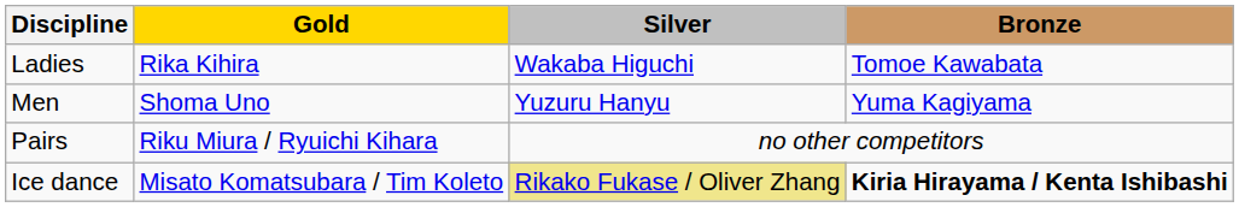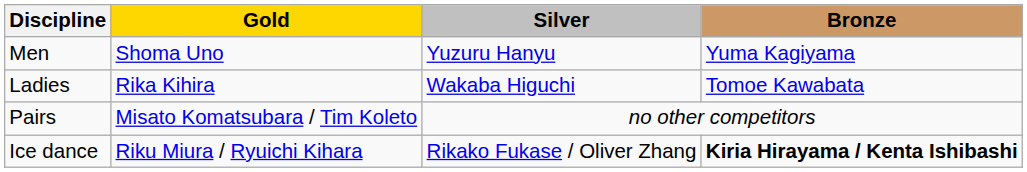 <table class="wikitable">
 <tr>
 <th>Discipline</th>
 <td align=center bgcolor=gold><strong>Gold</strong></td>
 <td align=center bgcolor=silver><strong>Silver</strong></td>
 <td align=center bgcolor=cc9966><strong>Bronze</strong></td>
 </tr>
 <tr>
+<td>Men</td>
+<td><a href='#'>Shoma Uno</a></td>
+<td><a href='#'>Yuzuru Hanyu</a></td>
+<td><a href='#'>Yuma Kagiyama</a></td>
+</tr>
+<tr>
 <td>Ladies</td>
 <td><a href='#'>Rika Kihira</a></td>
 <td><a href='#'>Wakaba Higuchi</a></td>
 <td><a href='#'>Tomoe Kawabata</a></td>
 </tr>
 <tr>
-<td>Men</td>
-<td><a href='#'>Shoma Uno</a></td>
-<td><a href='#'>Yuzuru Hanyu</a></td>
-<td><a href='#'>Yuma Kagiyama</a></td>
-</tr>
-<tr>
 <td>Pairs</td>
-<td><a href='#'>Riku Miura</a> / <a href='#'>Ryuichi Kihara</a></td>
+<td><a href='#'>Misato Komatsubara</a> / <a href='#'>Tim Koleto</a></td>
 <td colspan=2 align=center><em>no other competitors</em></td>
 </tr>
 <tr>
 <td>Ice dance</td>
-<td><a href='#'>Misato Komatsubara</a> / <a href='#'>Tim Koleto</a></td>
-<td style="background: khaki;"><a href='#'>Rikako Fukase</a> / Oliver Zhang</td>
+<td><a href='#'>Riku Miura</a> / <a href='#'>Ryuichi Kihara</a></td>
+<td><a href='#'>Rikako Fukase</a> / Oliver Zhang</td>
 <td><strong>Kiria Hirayama / Kenta Ishibashi</strong></td>
 </tr>
 </table>
